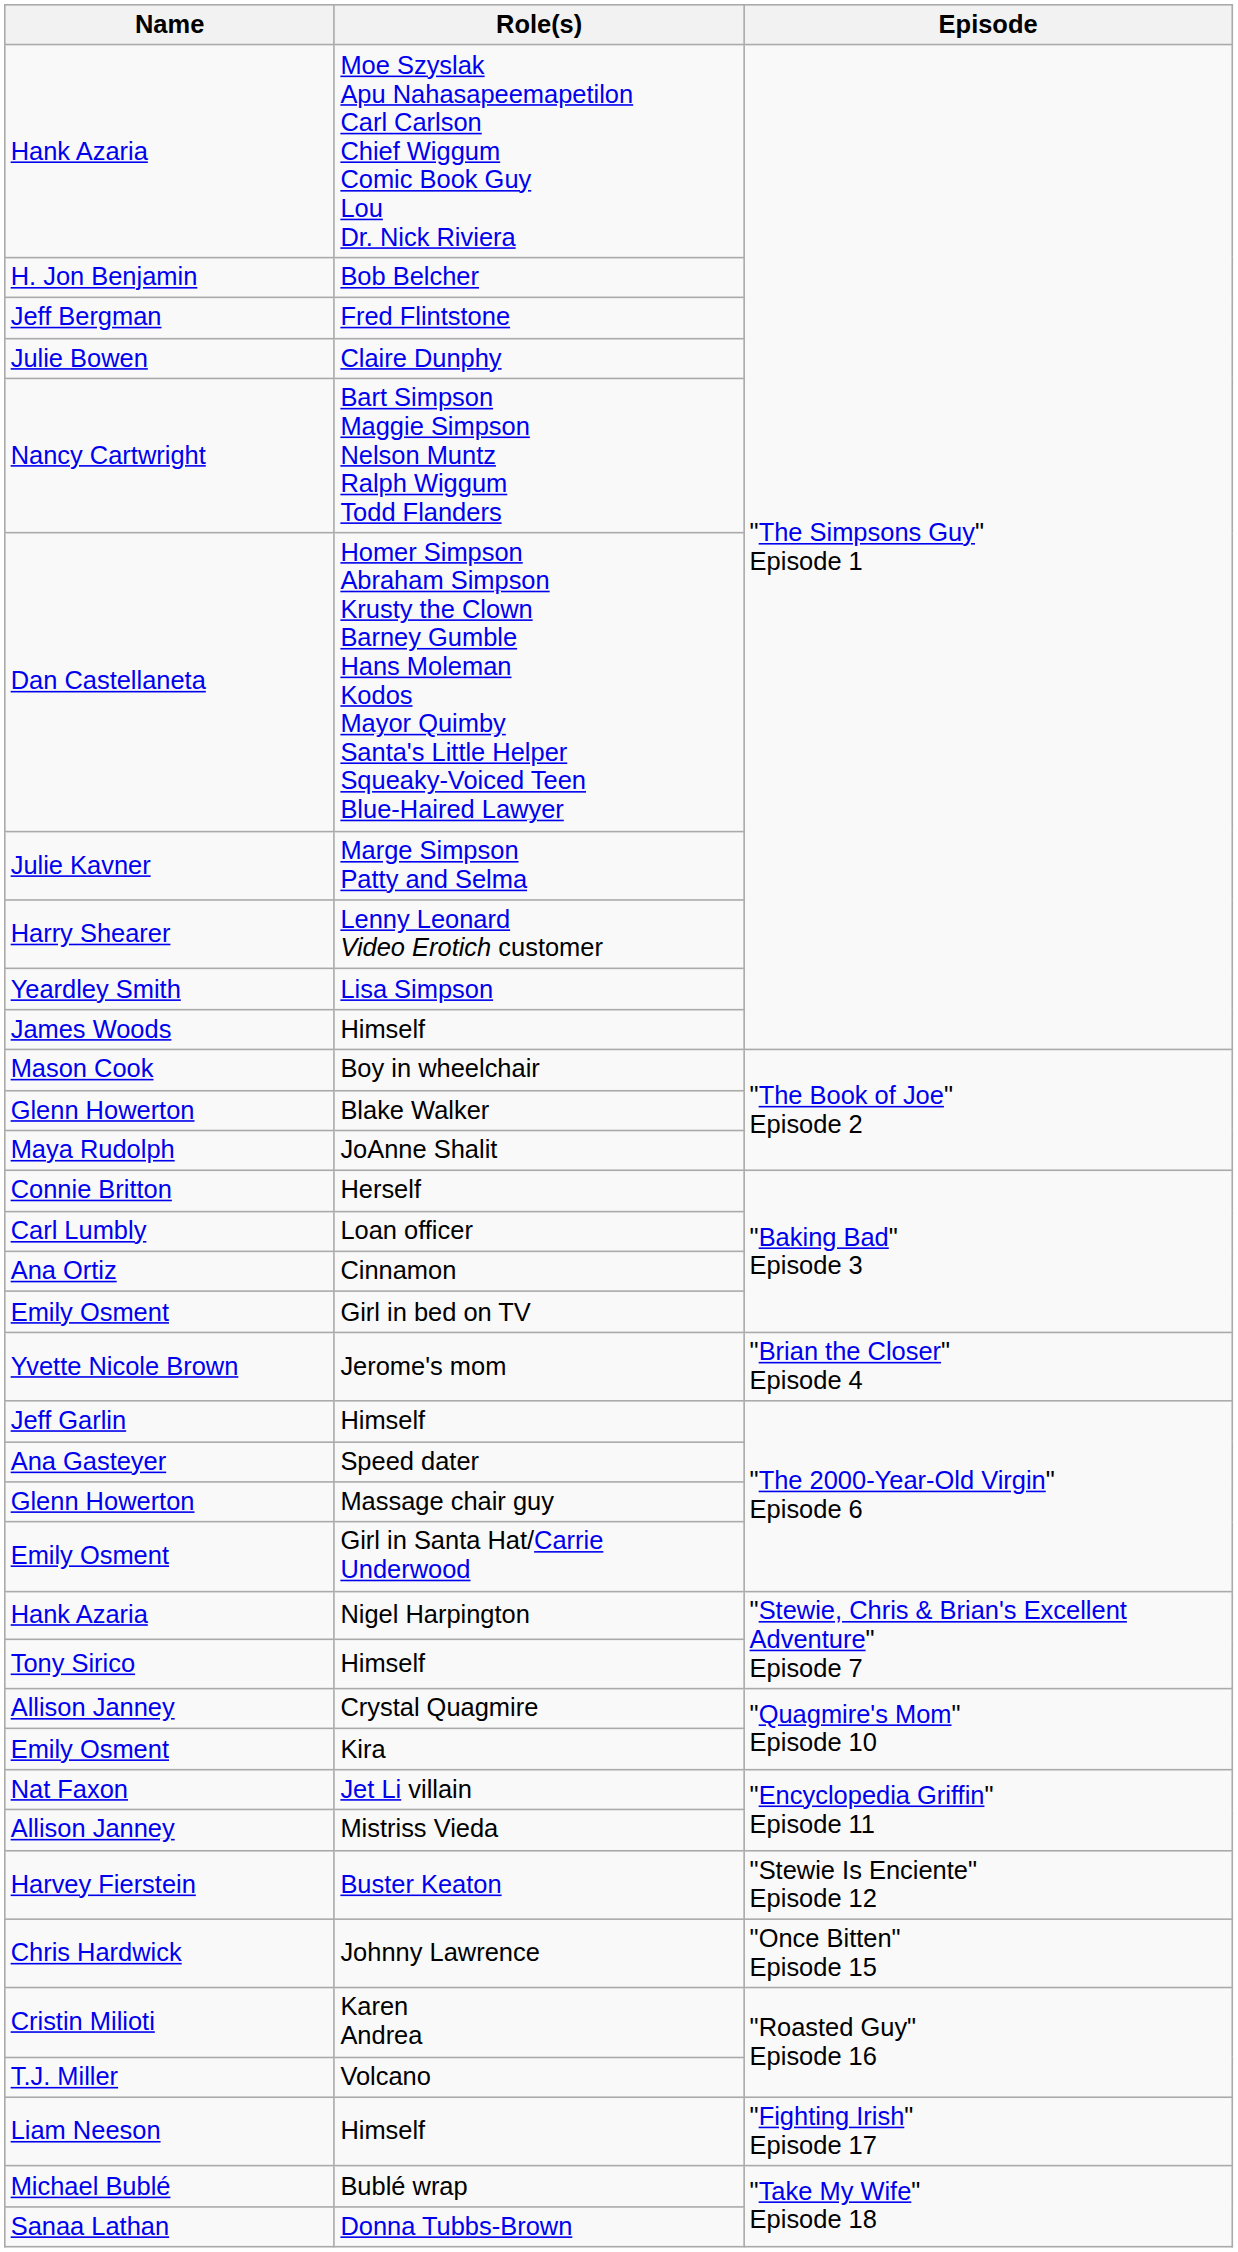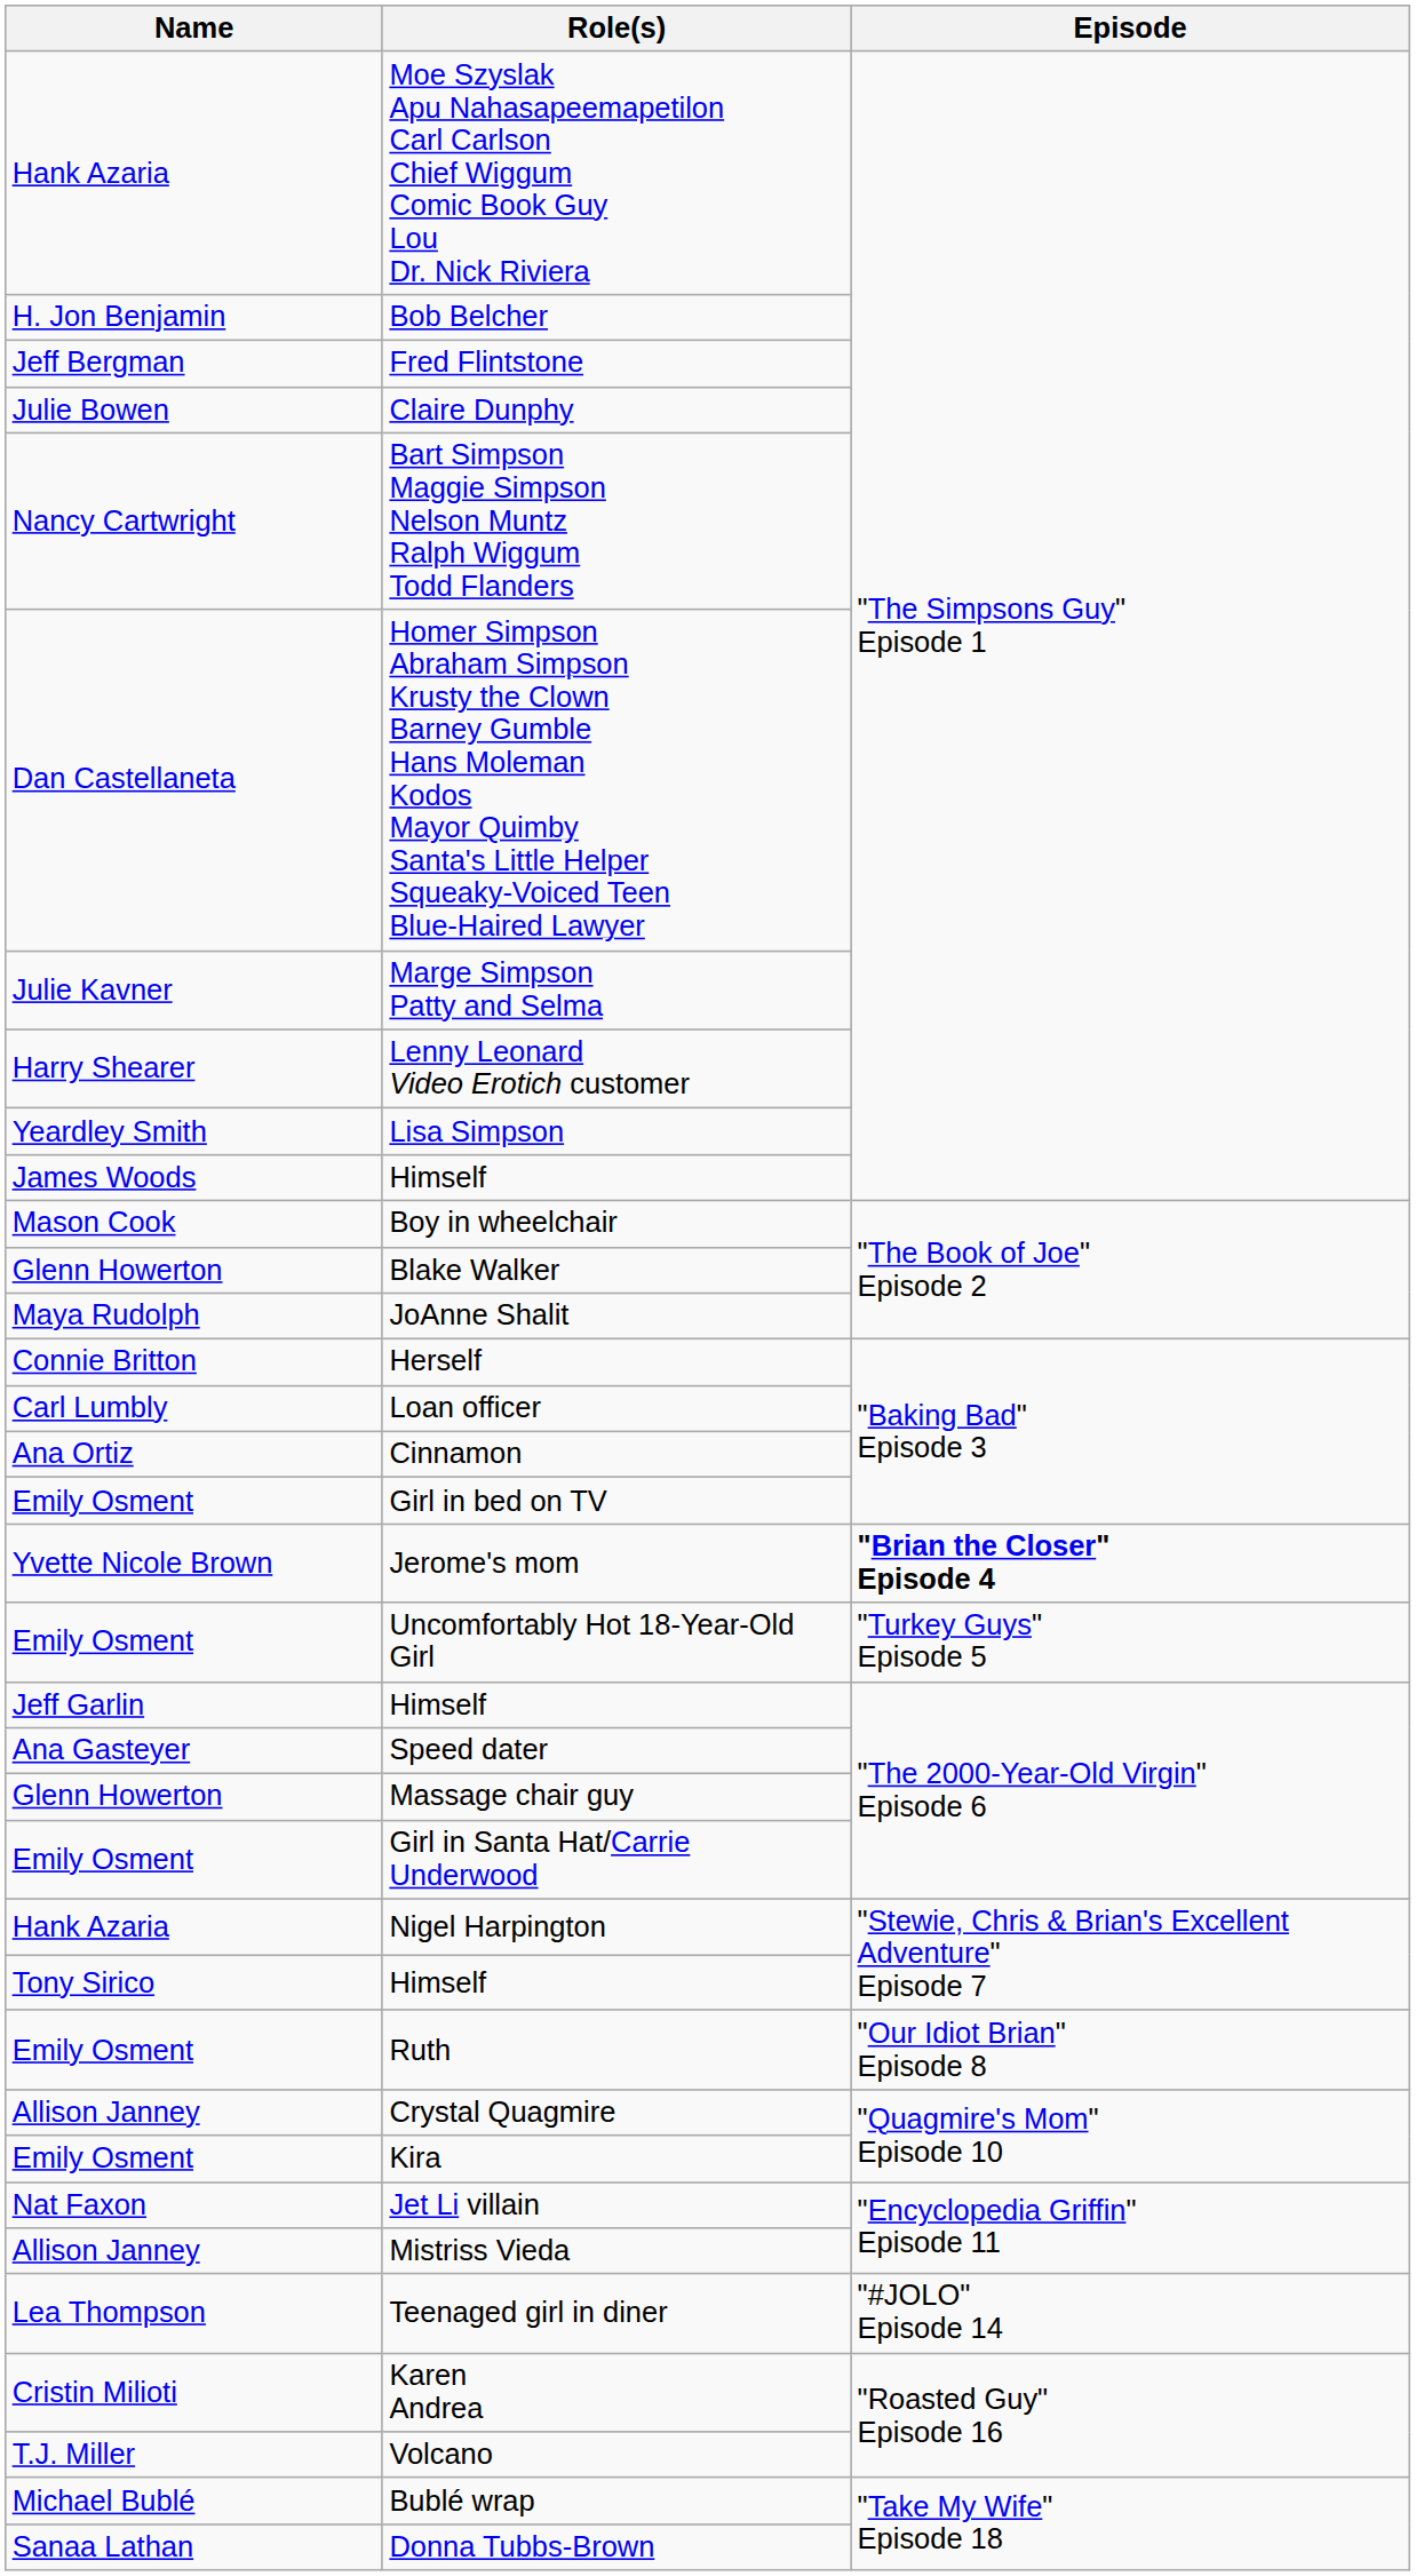 <table class="wikitable">
 <tr>
 <th scope="col" style="width: 200px;">Name</th>
 <th scope="col" style="width: 250px;">Role(s)</th>
 <th scope="col" style="width: 300px;">Episode</th>
 </tr>
 <tr>
 <td><a href='#'>Hank Azaria</a></td>
 <td><a href='#'>Moe Szyslak</a><br><a href='#'>Apu Nahasapeemapetilon</a><br><a href='#'>Carl Carlson</a><br><a href='#'>Chief Wiggum</a><br><a href='#'>Comic Book Guy</a><br><a href='#'>Lou</a><br><a href='#'>Dr. Nick Riviera</a></td>
 <td rowspan="10">"<a href='#'>The Simpsons Guy</a>"<br>Episode 1</td>
 </tr>
 <tr>
 <td><a href='#'>H. Jon Benjamin</a></td>
 <td><a href='#'>Bob Belcher</a></td>
 </tr>
 <tr>
 <td><a href='#'>Jeff Bergman</a></td>
 <td><a href='#'>Fred Flintstone</a></td>
 </tr>
 <tr>
 <td><a href='#'>Julie Bowen</a></td>
 <td><a href='#'>Claire Dunphy</a></td>
 </tr>
 <tr>
 <td><a href='#'>Nancy Cartwright</a></td>
 <td><a href='#'>Bart Simpson</a><br><a href='#'>Maggie Simpson</a><br><a href='#'>Nelson Muntz</a><br><a href='#'>Ralph Wiggum</a><br><a href='#'>Todd Flanders</a></td>
 </tr>
 <tr>
 <td><a href='#'>Dan Castellaneta</a></td>
 <td><a href='#'>Homer Simpson</a><br><a href='#'>Abraham Simpson</a><br><a href='#'>Krusty the Clown</a><br><a href='#'>Barney Gumble</a><br><a href='#'>Hans Moleman</a><br><a href='#'>Kodos</a><br><a href='#'>Mayor Quimby</a><br><a href='#'>Santa's Little Helper</a><br><a href='#'>Squeaky-Voiced Teen</a><br><a href='#'>Blue-Haired Lawyer</a></td>
 </tr>
 <tr>
 <td><a href='#'>Julie Kavner</a></td>
 <td><a href='#'>Marge Simpson</a><br><a href='#'>Patty and Selma</a></td>
 </tr>
 <tr>
 <td><a href='#'>Harry Shearer</a></td>
 <td><a href='#'>Lenny Leonard</a><br><em>Video Erotich</em> customer</td>
 </tr>
 <tr>
 <td><a href='#'>Yeardley Smith</a></td>
 <td><a href='#'>Lisa Simpson</a></td>
 </tr>
 <tr>
 <td><a href='#'>James Woods</a></td>
 <td>Himself</td>
 </tr>
 <tr>
 <td><a href='#'>Mason Cook</a></td>
 <td>Boy in wheelchair</td>
 <td rowspan="3">"<a href='#'>The Book of Joe</a>"<br>Episode 2</td>
 </tr>
 <tr>
 <td><a href='#'>Glenn Howerton</a></td>
 <td>Blake Walker</td>
 </tr>
 <tr>
 <td><a href='#'>Maya Rudolph</a></td>
 <td>JoAnne Shalit</td>
 </tr>
 <tr>
 <td><a href='#'>Connie Britton</a></td>
 <td>Herself</td>
 <td rowspan="4">"<a href='#'>Baking Bad</a>"<br>Episode 3</td>
 </tr>
 <tr>
 <td><a href='#'>Carl Lumbly</a></td>
 <td>Loan officer</td>
 </tr>
 <tr>
 <td><a href='#'>Ana Ortiz</a></td>
 <td>Cinnamon</td>
 </tr>
 <tr>
 <td><a href='#'>Emily Osment</a></td>
 <td>Girl in bed on TV</td>
 </tr>
 <tr>
 <td><a href='#'>Yvette Nicole Brown</a></td>
 <td>Jerome's mom</td>
-<td>"<a href='#'>Brian the Closer</a>"<br>Episode 4</td>
+<td><strong>"<a href='#'>Brian the Closer</a>"<br>Episode 4</strong></td>
+</tr>
+<tr>
+<td><a href='#'>Emily Osment</a></td>
+<td>Uncomfortably Hot 18-Year-Old Girl</td>
+<td>"<a href='#'>Turkey Guys</a>"<br>Episode 5</td>
 </tr>
 <tr>
 <td><a href='#'>Jeff Garlin</a></td>
 <td>Himself</td>
 <td rowspan="4">"<a href='#'>The 2000-Year-Old Virgin</a>"<br>Episode 6</td>
 </tr>
 <tr>
 <td><a href='#'>Ana Gasteyer</a></td>
 <td>Speed dater</td>
 </tr>
 <tr>
 <td><a href='#'>Glenn Howerton</a></td>
 <td>Massage chair guy</td>
 </tr>
 <tr>
 <td><a href='#'>Emily Osment</a></td>
 <td>Girl in Santa Hat/<a href='#'>Carrie Underwood</a></td>
 </tr>
 <tr>
 <td><a href='#'>Hank Azaria</a></td>
 <td>Nigel Harpington</td>
 <td rowspan="2">"<a href='#'>Stewie, Chris & Brian's Excellent Adventure</a>"<br>Episode 7</td>
 </tr>
 <tr>
 <td><a href='#'>Tony Sirico</a></td>
 <td>Himself</td>
 </tr>
 <tr>
+<td><a href='#'>Emily Osment</a></td>
+<td>Ruth</td>
+<td>"<a href='#'>Our Idiot Brian</a>"<br>Episode 8</td>
+</tr>
+<tr>
 <td><a href='#'>Allison Janney</a></td>
 <td>Crystal Quagmire</td>
 <td rowspan="2">"<a href='#'>Quagmire's Mom</a>"<br>Episode 10</td>
 </tr>
 <tr>
 <td><a href='#'>Emily Osment</a></td>
 <td>Kira</td>
 </tr>
 <tr>
 <td><a href='#'>Nat Faxon</a></td>
 <td><a href='#'>Jet Li</a> villain</td>
 <td rowspan="2">"<a href='#'>Encyclopedia Griffin</a>"<br>Episode 11</td>
 </tr>
 <tr>
 <td><a href='#'>Allison Janney</a></td>
 <td>Mistriss Vieda</td>
 </tr>
 <tr>
-<td><a href='#'>Harvey Fierstein</a></td>
-<td><a href='#'>Buster Keaton</a></td>
-<td>"Stewie Is Enciente"<br>Episode 12</td>
-</tr>
-<tr>
-<td><a href='#'>Chris Hardwick</a></td>
-<td>Johnny Lawrence</td>
-<td>"Once Bitten"<br>Episode 15</td>
+<td><a href='#'>Lea Thompson</a></td>
+<td>Teenaged girl in diner</td>
+<td>"#JOLO"<br>Episode 14</td>
 </tr>
 <tr>
 <td><a href='#'>Cristin Milioti</a></td>
 <td>Karen<br>Andrea</td>
 <td rowspan="2">"Roasted Guy"<br>Episode 16</td>
 </tr>
 <tr>
 <td><a href='#'>T.J. Miller</a></td>
 <td>Volcano</td>
 </tr>
 <tr>
-<td><a href='#'>Liam Neeson</a></td>
-<td>Himself</td>
-<td>"<a href='#'>Fighting Irish</a>"<br>Episode 17</td>
-</tr>
-<tr>
 <td><a href='#'>Michael Bublé</a></td>
 <td>Bublé wrap</td>
 <td rowspan="2">"<a href='#'>Take My Wife</a>"<br>Episode 18</td>
 </tr>
 <tr>
 <td><a href='#'>Sanaa Lathan</a></td>
 <td><a href='#'>Donna Tubbs-Brown</a></td>
 </tr>
 </table>
